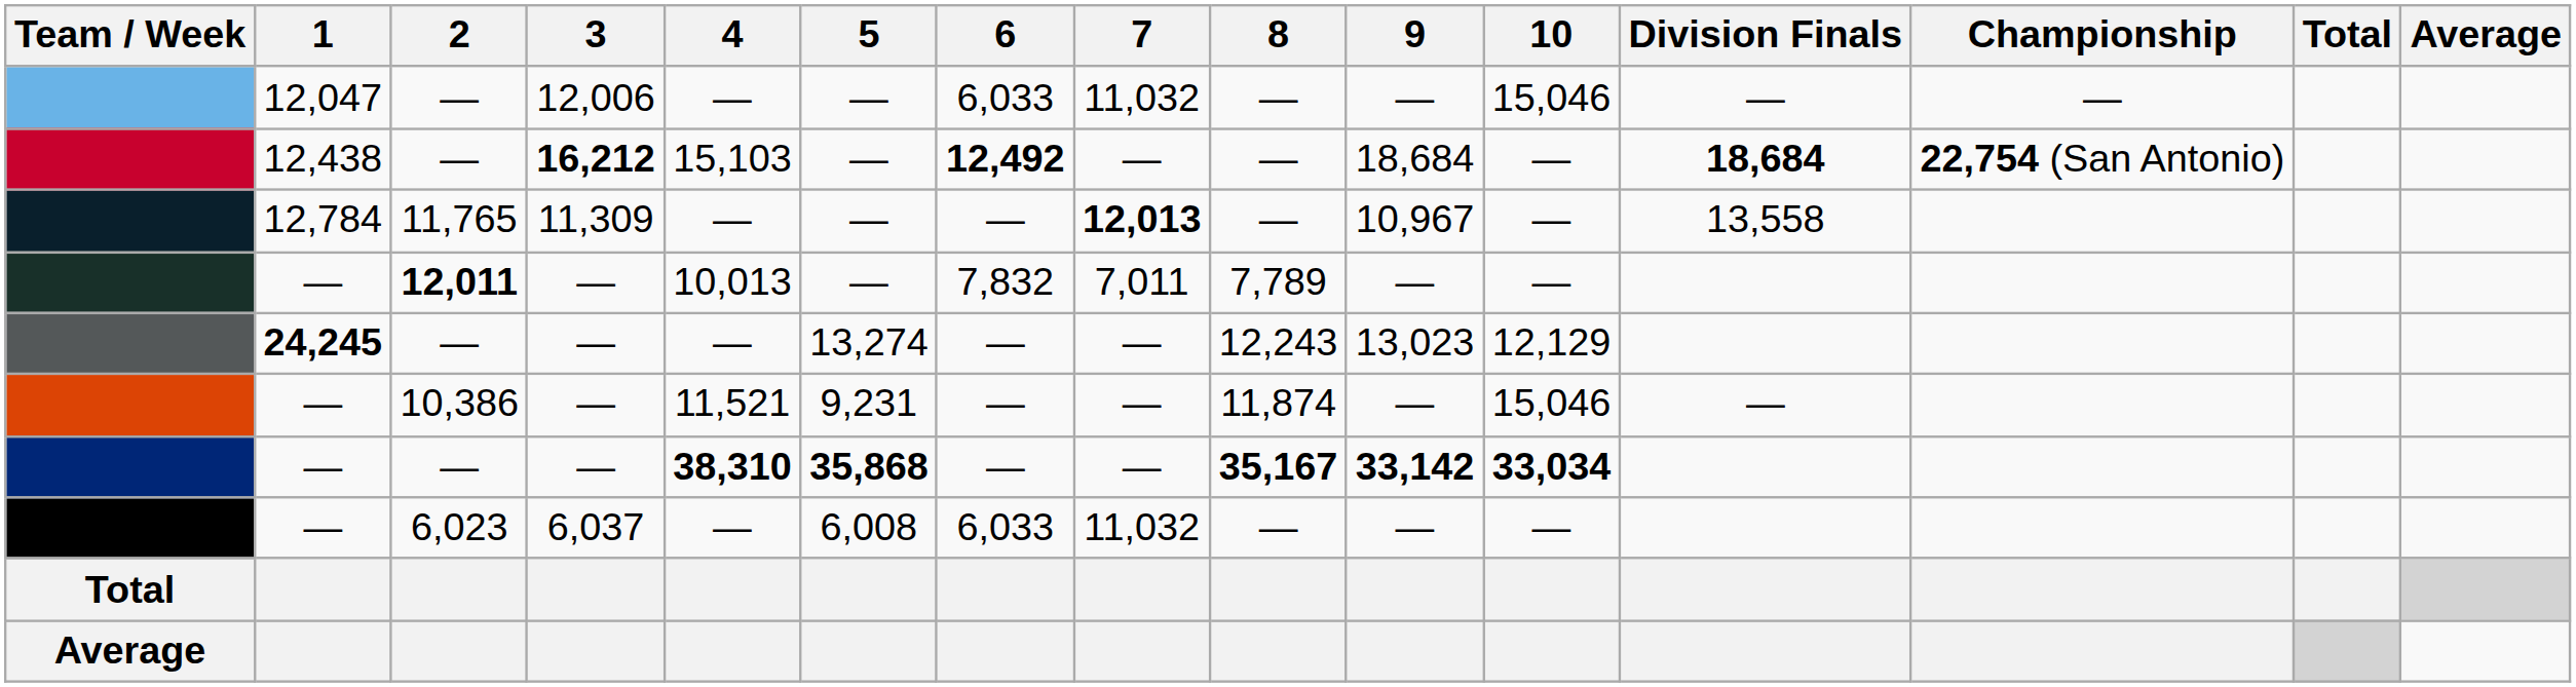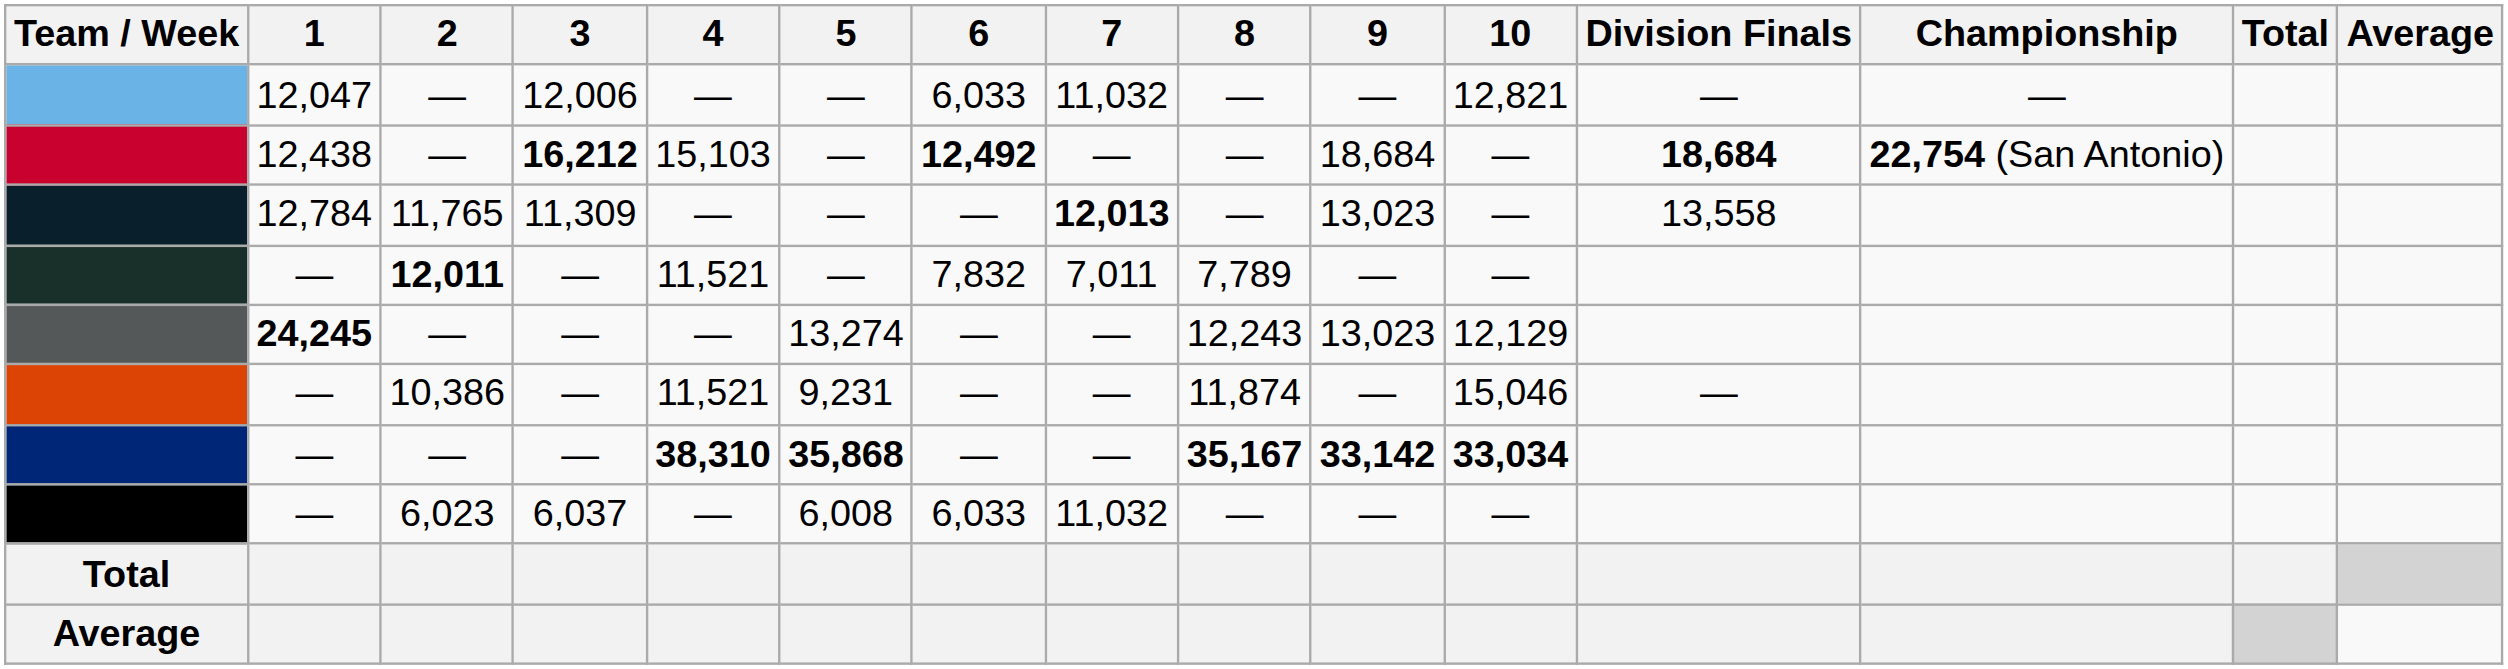 <table class="wikitable sortable" style="text-align:center;">
 <tr>
 <th>Team / Week</th>
 <th>1</th>
 <th>2</th>
 <th>3</th>
 <th>4</th>
 <th>5</th>
 <th>6</th>
 <th>7</th>
 <th>8</th>
 <th>9</th>
 <th>10</th>
 <th>Division Finals</th>
 <th>Championship</th>
 <th>Total</th>
 <th>Average</th>
 </tr>
 <tr>
 <td align=left style="background:#69B3E7"></td>
 <td>12,047</td>
 <td>—</td>
 <td>12,006</td>
 <td>—</td>
 <td>—</td>
 <td>6,033</td>
 <td>11,032</td>
 <td>—</td>
 <td>—</td>
-<td>15,046</td>
+<td>12,821</td>
 <td>—</td>
 <td>—</td>
 <td></td>
 <td><strong></strong></td>
 </tr>
 <tr>
 <td align=left style="background:#C8012E"></td>
 <td>12,438</td>
 <td>—</td>
 <td><strong>16,212</strong></td>
 <td>15,103</td>
 <td>—</td>
 <td><strong>12,492</strong></td>
 <td>—</td>
 <td>—</td>
 <td>18,684</td>
 <td>—</td>
 <td><strong>18,684</strong></td>
 <td><strong>22,754</strong> (San Antonio)</td>
 <td></td>
 <td><strong></strong></td>
 </tr>
 <tr>
 <td align=left style="background:#091F2C"></td>
 <td>12,784</td>
 <td>11,765</td>
 <td>11,309</td>
 <td>—</td>
 <td>—</td>
 <td>—</td>
 <td><strong>12,013</strong></td>
 <td>—</td>
-<td>10,967</td>
+<td>13,023</td>
 <td>—</td>
 <td>13,558</td>
 <td></td>
 <td></td>
 <td><strong></strong></td>
 </tr>
 <tr>
 <td align=left style="background:#183029"></td>
 <td>—</td>
 <td><strong>12,011</strong></td>
 <td>—</td>
-<td>10,013</td>
+<td>11,521</td>
 <td>—</td>
 <td>7,832</td>
 <td>7,011</td>
 <td>7,789</td>
 <td>—</td>
 <td>—</td>
 <td></td>
 <td></td>
 <td></td>
 <td><strong></strong></td>
 </tr>
 <tr>
 <td align=left style="background:#545859"></td>
 <td><strong>24,245</strong></td>
 <td>—</td>
 <td>—</td>
 <td>—</td>
 <td>13,274</td>
 <td>—</td>
 <td>—</td>
 <td>12,243</td>
 <td>13,023</td>
 <td>12,129</td>
 <td></td>
 <td></td>
 <td></td>
 <td><strong></strong></td>
 </tr>
 <tr>
 <td align=left style="background:#DC4405"></td>
 <td>—</td>
 <td>10,386</td>
 <td>—</td>
 <td>11,521</td>
 <td>9,231</td>
 <td>—</td>
 <td>—</td>
 <td>11,874</td>
 <td>—</td>
 <td>15,046</td>
 <td>—</td>
 <td></td>
 <td></td>
 <td><strong></strong></td>
 </tr>
 <tr>
 <td align=left style="background:#002677"></td>
 <td>—</td>
 <td>—</td>
 <td>—</td>
 <td><strong>38,310</strong></td>
 <td><strong>35,868</strong></td>
 <td>—</td>
 <td>—</td>
 <td><strong>35,167</strong></td>
 <td><strong>33,142</strong></td>
 <td><strong>33,034</strong></td>
 <td></td>
 <td></td>
 <td></td>
 <td><strong></strong></td>
 </tr>
 <tr>
 <td align=left style="background:#000000"></td>
 <td>—</td>
 <td>6,023</td>
 <td>6,037</td>
 <td>—</td>
 <td>6,008</td>
 <td>6,033</td>
 <td>11,032</td>
 <td>—</td>
 <td>—</td>
 <td>—</td>
 <td></td>
 <td></td>
 <td></td>
 <td><strong></strong></td>
 </tr>
 <tr class="sortbottom">
 <th>Total</th>
 <th> </th>
 <th> </th>
 <th> </th>
 <th> </th>
 <th> </th>
 <th> </th>
 <th> </th>
 <th> </th>
 <th> </th>
 <th> </th>
 <th> </th>
 <th> </th>
 <th></th>
 <td style="background:lightgrey;"> </td>
 </tr>
 <tr class="sortbottom">
 <th>Average</th>
 <th> </th>
 <th> </th>
 <th> </th>
 <th> </th>
 <th> </th>
 <th> </th>
 <th> </th>
 <th> </th>
 <th> </th>
 <th> </th>
 <th> </th>
 <th> </th>
 <td style="background:lightgrey;"> </td>
 <td><strong></td>
 </tr>
 </table>
